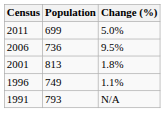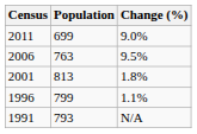 <table class="wikitable">
 <tr>
 <th>Census</th>
 <th>Population</th>
 <th>Change (%)</th>
 </tr>
 <tr>
 <td>2011</td>
 <td>699</td>
-<td> 5.0%</td>
+<td> 9.0%</td>
 </tr>
 <tr>
 <td>2006</td>
-<td>736</td>
+<td>763</td>
 <td> 9.5%</td>
 </tr>
 <tr>
 <td>2001</td>
 <td>813</td>
 <td> 1.8%</td>
 </tr>
 <tr>
 <td>1996</td>
-<td>749</td>
+<td>799</td>
 <td> 1.1%</td>
 </tr>
 <tr>
 <td>1991</td>
 <td>793</td>
 <td>N/A</td>
 </tr>
 </table>
